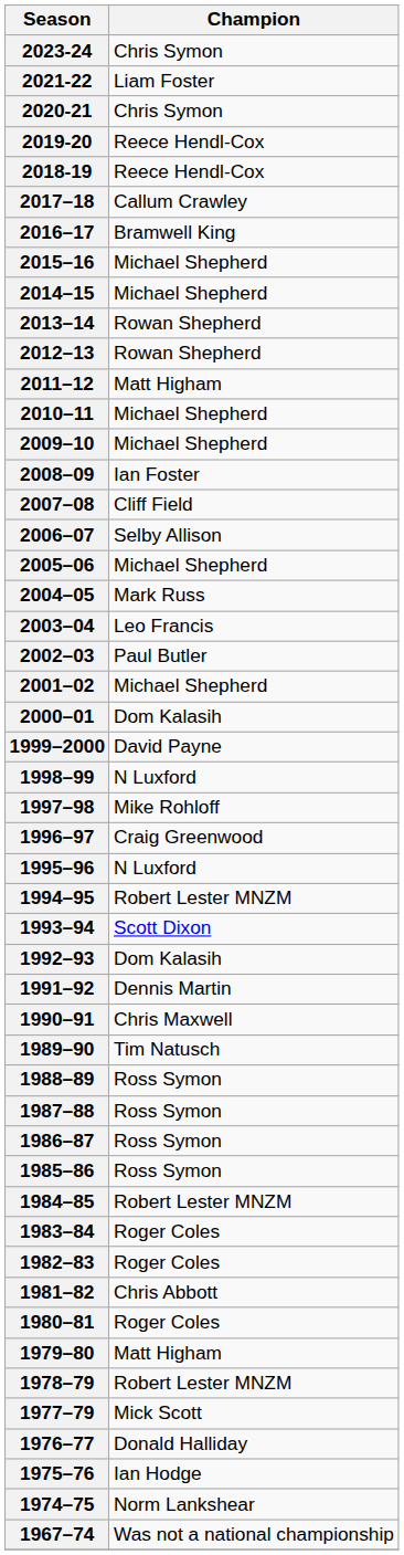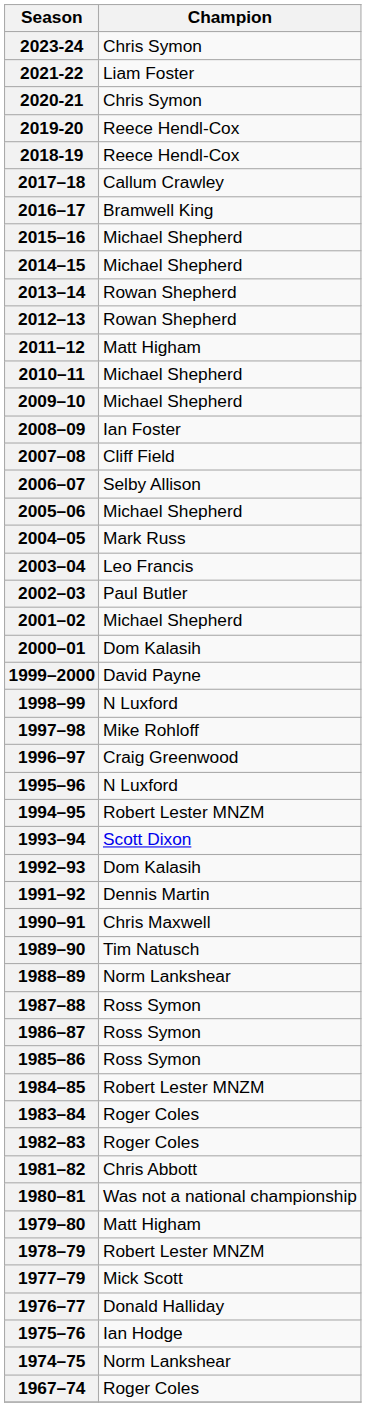 <table class="wikitable">
 <tr>
 <th>Season</th>
 <th>Champion</th>
 </tr>
 <tr>
 <th>2023-24</th>
 <td>Chris Symon</td>
 </tr>
 <tr>
 <th>2021-22</th>
 <td>Liam Foster</td>
 </tr>
 <tr>
 <th>2020-21</th>
 <td>Chris Symon</td>
 </tr>
 <tr>
 <th>2019-20</th>
 <td>Reece Hendl-Cox</td>
 </tr>
 <tr>
 <th>2018-19</th>
 <td>Reece Hendl-Cox</td>
 </tr>
 <tr>
 <th>2017–18</th>
 <td>Callum Crawley</td>
 </tr>
 <tr>
 <th>2016–17</th>
 <td>Bramwell King</td>
 </tr>
 <tr>
 <th>2015–16</th>
 <td>Michael Shepherd</td>
 </tr>
 <tr>
 <th>2014–15</th>
 <td>Michael Shepherd</td>
 </tr>
 <tr>
 <th>2013–14</th>
 <td>Rowan Shepherd</td>
 </tr>
 <tr>
 <th>2012–13</th>
 <td>Rowan Shepherd</td>
 </tr>
 <tr>
 <th>2011–12</th>
 <td>Matt Higham</td>
 </tr>
 <tr>
 <th>2010–11</th>
 <td>Michael Shepherd</td>
 </tr>
 <tr>
 <th>2009–10</th>
 <td>Michael Shepherd</td>
 </tr>
 <tr>
 <th>2008–09</th>
 <td>Ian Foster</td>
 </tr>
 <tr>
 <th>2007–08</th>
 <td>Cliff Field</td>
 </tr>
 <tr>
 <th>2006–07</th>
 <td>Selby Allison</td>
 </tr>
 <tr>
 <th>2005–06</th>
 <td>Michael Shepherd</td>
 </tr>
 <tr>
 <th>2004–05</th>
 <td>Mark Russ</td>
 </tr>
 <tr>
 <th>2003–04</th>
 <td>Leo Francis</td>
 </tr>
 <tr>
 <th>2002–03</th>
 <td>Paul Butler</td>
 </tr>
 <tr>
 <th>2001–02</th>
 <td>Michael Shepherd</td>
 </tr>
 <tr>
 <th>2000–01</th>
 <td>Dom Kalasih</td>
 </tr>
 <tr>
 <th>1999–2000</th>
 <td>David Payne</td>
 </tr>
 <tr>
 <th>1998–99</th>
 <td>N Luxford</td>
 </tr>
 <tr>
 <th>1997–98</th>
 <td>Mike Rohloff</td>
 </tr>
 <tr>
 <th>1996–97</th>
 <td>Craig Greenwood</td>
 </tr>
 <tr>
 <th>1995–96</th>
 <td>N Luxford</td>
 </tr>
 <tr>
 <th>1994–95</th>
 <td>Robert Lester MNZM</td>
 </tr>
 <tr>
 <th>1993–94</th>
 <td><a href='#'>Scott Dixon</a></td>
 </tr>
 <tr>
 <th>1992–93</th>
 <td>Dom Kalasih</td>
 </tr>
 <tr>
 <th>1991–92</th>
 <td>Dennis Martin</td>
 </tr>
 <tr>
 <th>1990–91</th>
 <td>Chris Maxwell</td>
 </tr>
 <tr>
 <th>1989–90</th>
 <td>Tim Natusch</td>
 </tr>
 <tr>
 <th>1988–89</th>
-<td>Ross Symon</td>
+<td>Norm Lankshear</td>
 </tr>
 <tr>
 <th>1987–88</th>
 <td>Ross Symon</td>
 </tr>
 <tr>
 <th>1986–87</th>
 <td>Ross Symon</td>
 </tr>
 <tr>
 <th>1985–86</th>
 <td>Ross Symon</td>
 </tr>
 <tr>
 <th>1984–85</th>
 <td>Robert Lester MNZM</td>
 </tr>
 <tr>
 <th>1983–84</th>
 <td>Roger Coles</td>
 </tr>
 <tr>
 <th>1982–83</th>
 <td>Roger Coles</td>
 </tr>
 <tr>
 <th>1981–82</th>
 <td>Chris Abbott</td>
 </tr>
 <tr>
 <th>1980–81</th>
-<td>Roger Coles</td>
+<td>Was not a national championship</td>
 </tr>
 <tr>
 <th>1979–80</th>
 <td>Matt Higham</td>
 </tr>
 <tr>
 <th>1978–79</th>
 <td>Robert Lester MNZM</td>
 </tr>
 <tr>
 <th>1977–79</th>
 <td>Mick Scott</td>
 </tr>
 <tr>
 <th>1976–77</th>
 <td>Donald Halliday</td>
 </tr>
 <tr>
 <th>1975–76</th>
 <td>Ian Hodge</td>
 </tr>
 <tr>
 <th>1974–75</th>
 <td>Norm Lankshear</td>
 </tr>
 <tr>
 <th>1967–74</th>
-<td>Was not a national championship</td>
+<td>Roger Coles</td>
 </tr>
 <tr>
 </tr>
 </table>
